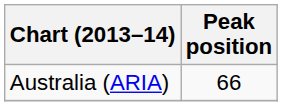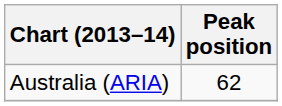 <table class="wikitable sortable">
 <tr>
 <th>Chart (2013–14)</th>
 <th>Peak<br>position</th>
 </tr>
 <tr>
 <td>Australia (<a href='#'>ARIA</a>)</td>
-<td align="center">66</td>
+<td align="center">62</td>
 </tr>
 <tr>
 </tr>
 <tr>
 </tr>
 <tr>
 </tr>
 <tr>
 </tr>
 <tr>
 </tr>
 <tr>
 </tr>
 <tr>
 </tr>
 <tr>
 </tr>
 </table>
